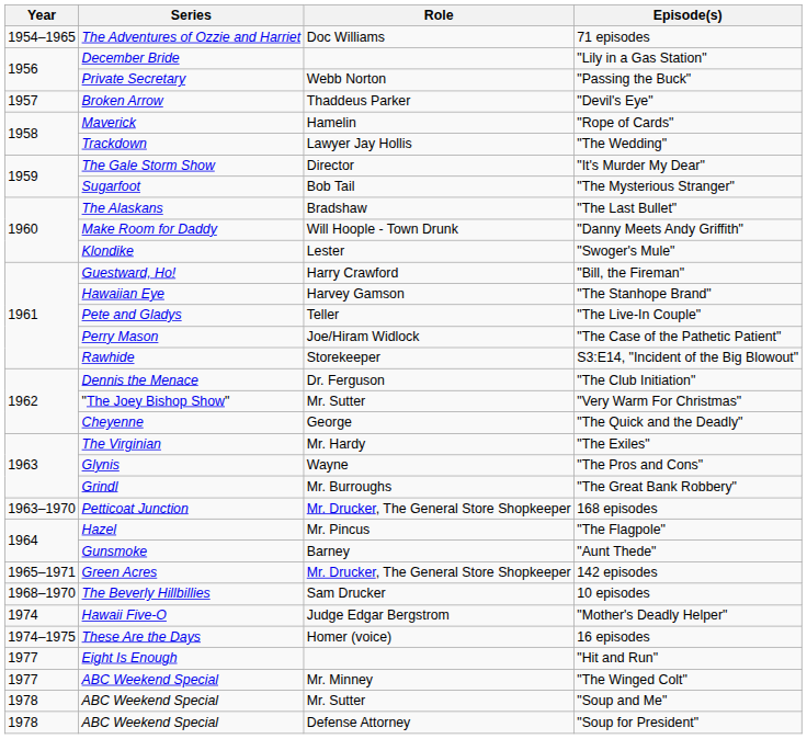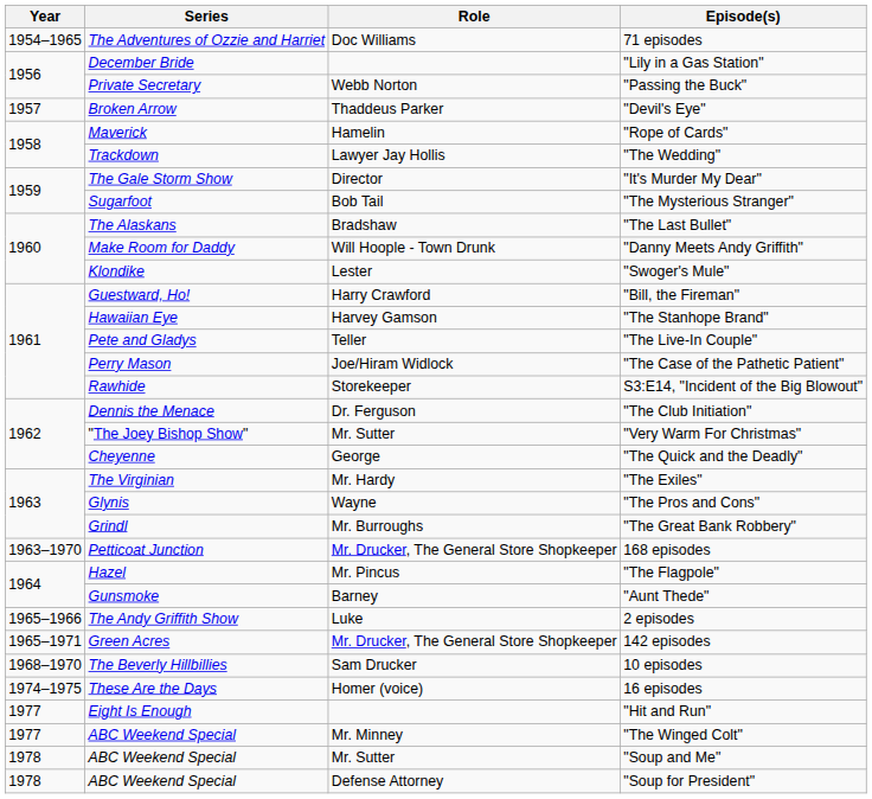 <table class="wikitable">
 <tr>
 <th>Year</th>
 <th>Series</th>
 <th>Role</th>
 <th>Episode(s)</th>
 </tr>
 <tr>
 <td>1954–1965</td>
 <td><em><a href='#'>The Adventures of Ozzie and Harriet</a></em></td>
 <td>Doc Williams</td>
 <td>71 episodes</td>
 </tr>
 <tr>
 <td rowspan="2">1956</td>
 <td><em><a href='#'>December Bride</a></em></td>
 <td></td>
 <td>"Lily in a Gas Station"</td>
 </tr>
 <tr>
 <td><em><a href='#'>Private Secretary</a></em></td>
 <td>Webb Norton</td>
 <td>"Passing the Buck"</td>
 </tr>
 <tr>
 <td>1957</td>
 <td><em><a href='#'>Broken Arrow</a></em></td>
 <td>Thaddeus Parker</td>
 <td>"Devil's Eye"</td>
 </tr>
 <tr>
 <td rowspan="2">1958</td>
 <td><em><a href='#'>Maverick</a></em></td>
 <td>Hamelin</td>
 <td>"Rope of Cards"</td>
 </tr>
 <tr>
 <td><em><a href='#'>Trackdown</a></em></td>
 <td>Lawyer Jay Hollis</td>
 <td>"The Wedding"</td>
 </tr>
 <tr>
 <td rowspan="2">1959</td>
 <td><em><a href='#'>The Gale Storm Show</a></em></td>
 <td>Director</td>
 <td>"It's Murder My Dear"</td>
 </tr>
 <tr>
 <td><em><a href='#'>Sugarfoot</a></em></td>
 <td>Bob Tail</td>
 <td>"The Mysterious Stranger"</td>
 </tr>
 <tr>
 <td rowspan=3>1960</td>
 <td><em><a href='#'>The Alaskans</a></em></td>
 <td>Bradshaw</td>
 <td>"The Last Bullet"</td>
 </tr>
 <tr>
 <td><em><a href='#'>Make Room for Daddy</a></em></td>
 <td>Will Hoople - Town Drunk</td>
 <td>"Danny Meets Andy Griffith"</td>
 </tr>
 <tr>
 <td><em><a href='#'>Klondike</a></em></td>
 <td>Lester</td>
 <td>"Swoger's Mule"</td>
 </tr>
 <tr>
 <td rowspan=5>1961</td>
 <td><em><a href='#'>Guestward, Ho!</a></em></td>
 <td>Harry Crawford</td>
 <td>"Bill, the Fireman"</td>
 </tr>
 <tr>
 <td><em><a href='#'>Hawaiian Eye</a></em></td>
 <td>Harvey Gamson</td>
 <td>"The Stanhope Brand"</td>
 </tr>
 <tr>
 <td><em><a href='#'>Pete and Gladys</a></em></td>
 <td>Teller</td>
 <td>"The Live-In Couple"</td>
 </tr>
 <tr>
 <td><em><a href='#'>Perry Mason</a></em></td>
 <td>Joe/Hiram Widlock</td>
 <td>"The Case of the Pathetic Patient"</td>
 </tr>
 <tr>
 <td><em><a href='#'>Rawhide</a></em></td>
 <td>Storekeeper</td>
 <td>S3:E14, "Incident of the Big Blowout"</td>
 </tr>
 <tr>
 <td rowspan=3>1962</td>
 <td><em><a href='#'>Dennis the Menace</a></em></td>
 <td>Dr. Ferguson</td>
 <td>"The Club Initiation"</td>
 </tr>
 <tr>
 <td>"<a href='#'>The Joey Bishop Show</a>"</td>
 <td>Mr. Sutter</td>
 <td>"Very Warm For Christmas"</td>
 </tr>
 <tr>
 <td><em><a href='#'>Cheyenne</a></em></td>
 <td>George</td>
 <td>"The Quick and the Deadly"</td>
 </tr>
 <tr>
 <td rowspan=3>1963</td>
 <td><em><a href='#'>The Virginian</a></em></td>
 <td>Mr. Hardy</td>
 <td>"The Exiles"</td>
 </tr>
 <tr>
 <td><em><a href='#'>Glynis</a></em></td>
 <td>Wayne</td>
 <td>"The Pros and Cons"</td>
 </tr>
 <tr>
 <td><em><a href='#'>Grindl</a></em></td>
 <td>Mr. Burroughs</td>
 <td>"The Great Bank Robbery"</td>
 </tr>
 <tr>
 <td>1963–1970</td>
 <td><em><a href='#'>Petticoat Junction</a></em></td>
 <td><a href='#'>Mr. Drucker</a>, The General Store Shopkeeper</td>
 <td>168 episodes</td>
 </tr>
 <tr>
 <td rowspan="2">1964</td>
 <td><em><a href='#'>Hazel</a></em></td>
 <td>Mr. Pincus</td>
 <td>"The Flagpole"</td>
 </tr>
 <tr>
 <td><em><a href='#'>Gunsmoke</a></em></td>
 <td>Barney</td>
 <td>"Aunt Thede"</td>
 </tr>
 <tr>
+<td>1965–1966</td>
+<td><em><a href='#'>The Andy Griffith Show</a></em></td>
+<td>Luke</td>
+<td>2 episodes</td>
+</tr>
+<tr>
 <td>1965–1971</td>
 <td><em><a href='#'>Green Acres</a></em></td>
 <td><a href='#'>Mr. Drucker</a>, The General Store Shopkeeper</td>
 <td>142 episodes</td>
 </tr>
 <tr>
 <td>1968–1970</td>
 <td><em><a href='#'>The Beverly Hillbillies</a></em></td>
 <td>Sam Drucker</td>
 <td>10 episodes</td>
-</tr>
-<tr>
-<td>1974</td>
-<td><em><a href='#'>Hawaii Five-O</a></em></td>
-<td>Judge Edgar Bergstrom</td>
-<td>"Mother's Deadly Helper"</td>
 </tr>
 <tr>
 <td>1974–1975</td>
 <td><em><a href='#'>These Are the Days</a></em></td>
 <td>Homer (voice)</td>
 <td>16 episodes</td>
 </tr>
 <tr>
 <td>1977</td>
 <td><em><a href='#'>Eight Is Enough</a></em></td>
 <td></td>
 <td>"Hit and Run"</td>
 </tr>
 <tr>
 <td>1977</td>
 <td><em><a href='#'>ABC Weekend Special</a></em></td>
 <td>Mr. Minney</td>
 <td>"The Winged Colt"</td>
 </tr>
 <tr>
 <td>1978</td>
 <td><em>ABC Weekend Special</em></td>
 <td>Mr. Sutter</td>
 <td>"Soup and Me"</td>
 </tr>
 <tr>
 <td>1978</td>
 <td><em>ABC Weekend Special</em></td>
 <td>Defense Attorney</td>
 <td>"Soup for President"</td>
 </tr>
 </table>
